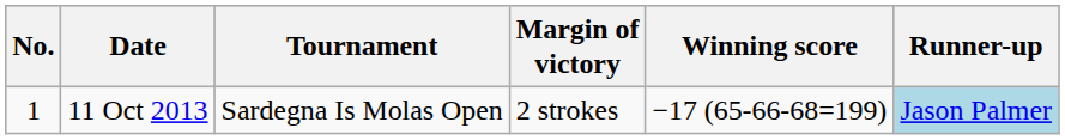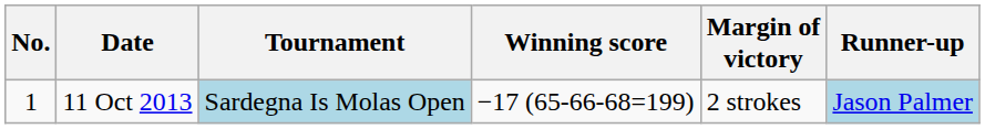 <table class="wikitable" style="font-size:95%;">
 <tr>
 <th>No.</th>
 <th>Date</th>
 <th>Tournament</th>
+<th>Winning score</th>
 <th>Margin of<br>victory</th>
-<th>Winning score</th>
 <th>Runner-up</th>
 </tr>
 <tr>
 <td align=center>1</td>
 <td align=right>11 Oct <a href='#'>2013</a></td>
-<td>Sardegna Is Molas Open</td>
+<td style="background: lightblue;">Sardegna Is Molas Open</td>
+<td>−17 (65-66-68=199)</td>
 <td>2 strokes</td>
-<td>−17 (65-66-68=199)</td>
 <td style="background: lightblue;"> <a href='#'>Jason Palmer</a></td>
 </tr>
 </table>
